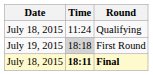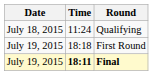 <table class="wikitable">
 <tr>
 <th>Date</th>
 <th>Time</th>
 <th>Round</th>
 </tr>
 <tr>
 <td>July 18, 2015</td>
 <td>11:24</td>
 <td>Qualifying</td>
 </tr>
 <tr>
 <td>July 19, 2015</td>
-<td style="background: lightgrey;">18:18</td>
+<td>18:18</td>
 <td>First Round</td>
 </tr>
 <tr style=background:lemonchiffon>
-<td>July 18, 2015</td>
+<td>July 19, 2015</td>
 <td><strong>18:11</strong></td>
 <td><strong>Final</strong></td>
 </tr>
 </table>
